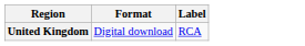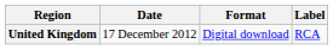 <table class="wikitable plainrowheaders">
 <tr>
 <th scope="col">Region</th>
+<th scope="col">Date</th>
 <th scope="col">Format</th>
 <th scope="col">Label</th>
 </tr>
 <tr>
 <th scope="row">United Kingdom</th>
+<td>17 December 2012</td>
 <td><a href='#'>Digital download</a></td>
 <td><a href='#'>RCA</a></td>
 </tr>
 </table>
